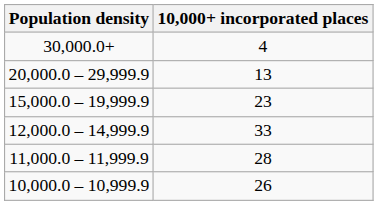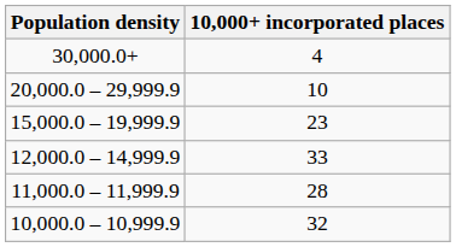 <table class="wikitable">
 <tr>
 <th>Population density</th>
 <th>10,000+ incorporated places</th>
 </tr>
 <tr>
 <td align=center>30,000.0+</td>
 <td align=center>4</td>
 </tr>
 <tr>
 <td align=center>20,000.0 – 29,999.9</td>
-<td align=center>13</td>
+<td align=center>10</td>
 </tr>
 <tr>
 <td align=center>15,000.0 – 19,999.9</td>
 <td align=center>23</td>
 </tr>
 <tr>
 <td align=center>12,000.0 – 14,999.9</td>
 <td align=center>33</td>
 </tr>
 <tr>
 <td align=center>11,000.0 – 11,999.9</td>
 <td align=center>28</td>
 </tr>
 <tr>
 <td align=center>10,000.0 – 10,999.9</td>
-<td align=center>26</td>
+<td align=center>32</td>
 </tr>
 </table>
